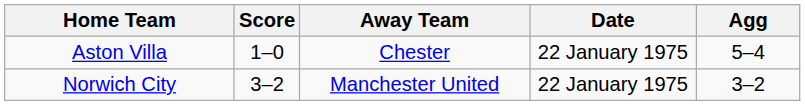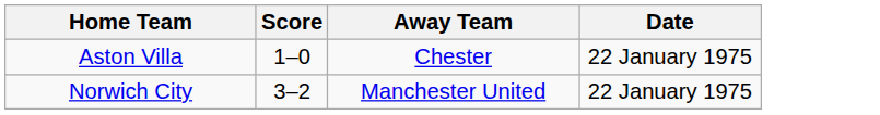 <table class="wikitable" style="text-align:center;">
 <tr>
 <th width=175>Home Team</th>
 <th width=20>Score</th>
 <th width=175>Away Team</th>
 <th width=125>Date</th>
-<th width=75>Agg</th>
 </tr>
 <tr>
 <td><a href='#'>Aston Villa</a></td>
 <td>1–0</td>
 <td><a href='#'>Chester</a></td>
 <td>22 January 1975</td>
-<td>5–4</td>
 </tr>
 <tr>
 <td><a href='#'>Norwich City</a></td>
 <td>3–2</td>
 <td><a href='#'>Manchester United</a></td>
 <td>22 January 1975</td>
-<td>3–2</td>
 </tr>
 </table>
